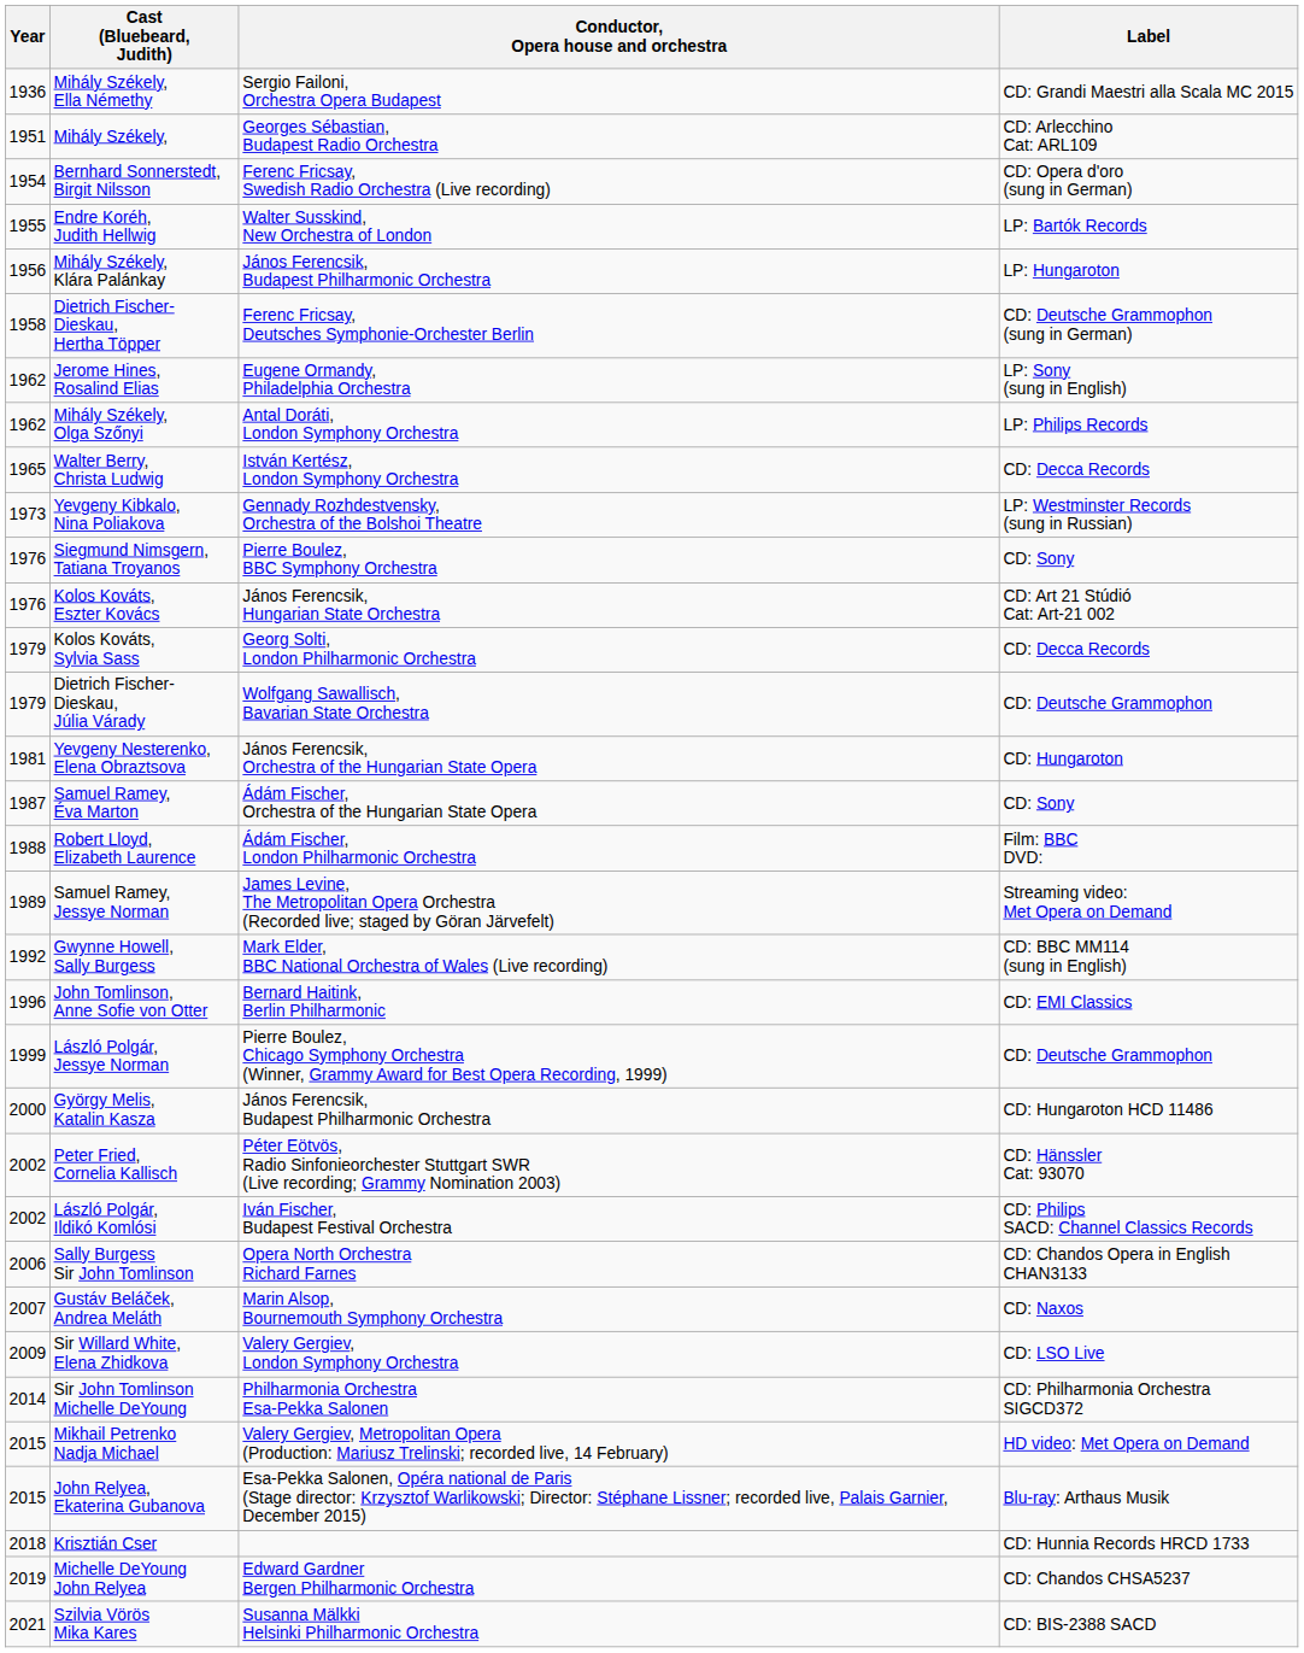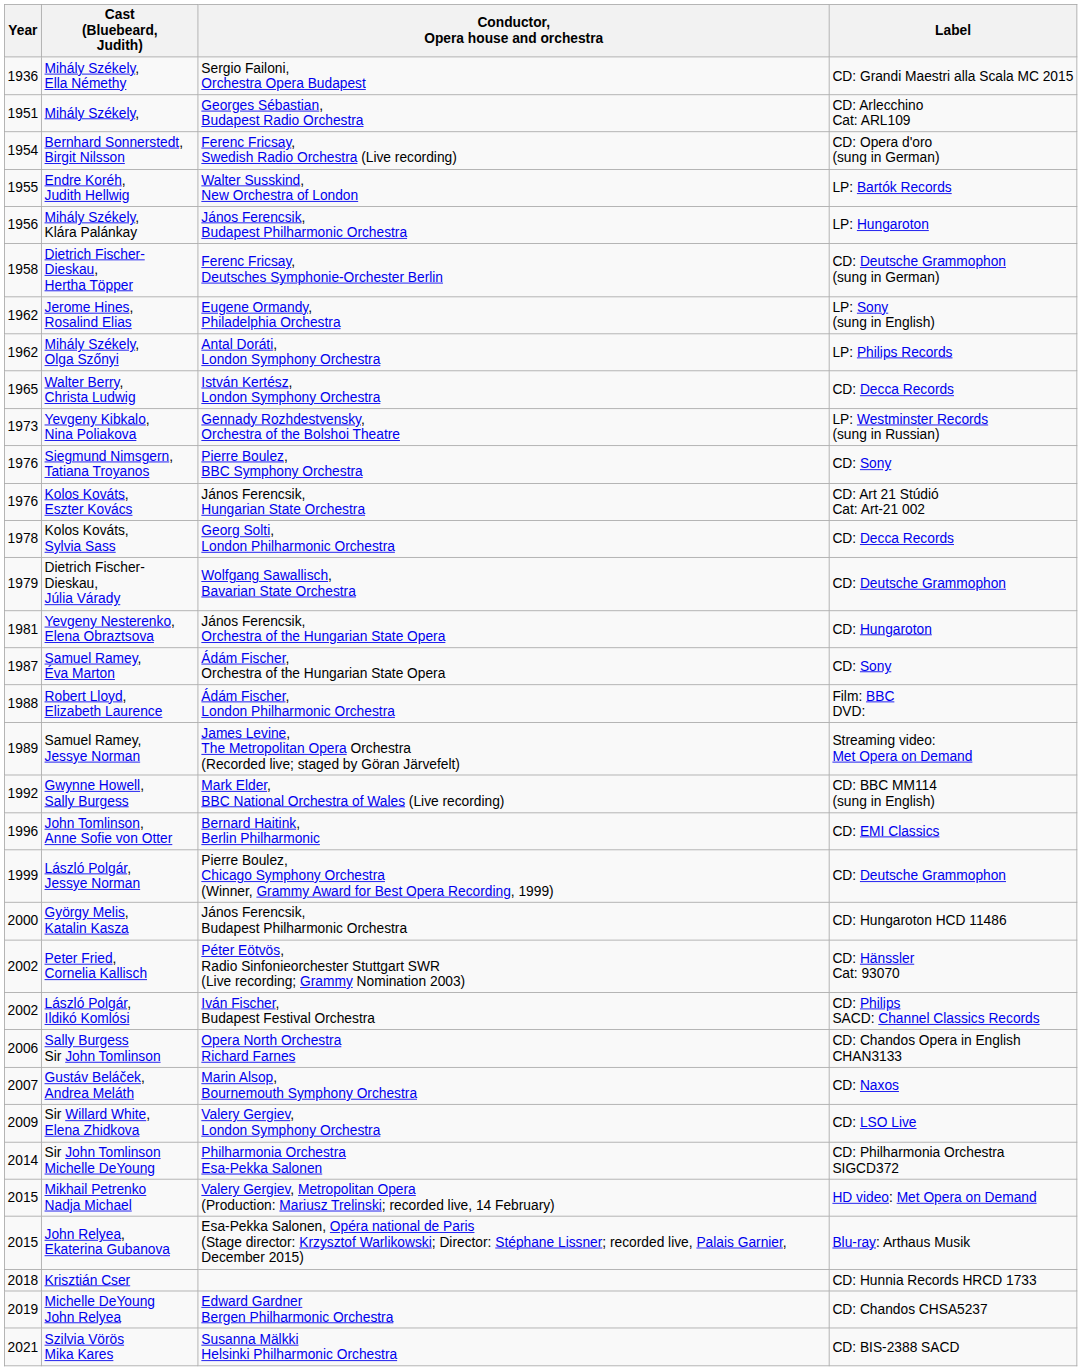 <table class="wikitable">
 <tr>
 <th>Year</th>
 <th>Cast<br>(Bluebeard,<br>Judith)</th>
 <th>Conductor,<br>Opera house and orchestra</th>
 <th>Label</th>
 </tr>
 <tr>
 <td>1936</td>
 <td><a href='#'>Mihály Székely</a>,<br><a href='#'>Ella Némethy</a></td>
 <td>Sergio Failoni,<br><a href='#'>Orchestra Opera Budapest</a></td>
 <td>CD: Grandi Maestri alla Scala MC 2015</td>
 </tr>
 <tr>
 <td>1951</td>
 <td><a href='#'>Mihály Székely</a>,<br></td>
 <td><a href='#'>Georges Sébastian</a>,<br><a href='#'>Budapest Radio Orchestra</a></td>
 <td>CD: Arlecchino<br>Cat: ARL109</td>
 </tr>
 <tr>
 <td>1954</td>
 <td><a href='#'>Bernhard Sonnerstedt</a>,<br><a href='#'>Birgit Nilsson</a></td>
 <td><a href='#'>Ferenc Fricsay</a>,<br><a href='#'>Swedish Radio Orchestra</a> (Live recording)</td>
 <td>CD: Opera d'oro<br>(sung in German)</td>
 </tr>
 <tr>
 <td>1955</td>
 <td><a href='#'>Endre Koréh</a>,<br><a href='#'>Judith Hellwig</a></td>
 <td><a href='#'>Walter Susskind</a>,<br><a href='#'>New Orchestra of London</a></td>
 <td>LP: <a href='#'>Bartók Records</a></td>
 </tr>
 <tr>
 <td>1956</td>
 <td><a href='#'>Mihály Székely</a>,<br>Klára Palánkay</td>
 <td><a href='#'>János Ferencsik</a>,<br><a href='#'>Budapest Philharmonic Orchestra</a></td>
 <td>LP: <a href='#'>Hungaroton</a></td>
 </tr>
 <tr>
 <td>1958</td>
 <td><a href='#'>Dietrich Fischer-Dieskau</a>,<br><a href='#'>Hertha Töpper</a></td>
 <td><a href='#'>Ferenc Fricsay</a>,<br><a href='#'>Deutsches Symphonie-Orchester Berlin</a></td>
 <td>CD: <a href='#'>Deutsche Grammophon</a><br>(sung in German)</td>
 </tr>
 <tr>
 <td>1962</td>
 <td><a href='#'>Jerome Hines</a>,<br><a href='#'>Rosalind Elias</a></td>
 <td><a href='#'>Eugene Ormandy</a>,<br><a href='#'>Philadelphia Orchestra</a></td>
 <td>LP: <a href='#'>Sony</a><br>(sung in English)</td>
 </tr>
 <tr>
 <td>1962</td>
 <td><a href='#'>Mihály Székely</a>,<br><a href='#'>Olga Szőnyi</a></td>
 <td><a href='#'>Antal Doráti</a>,<br><a href='#'>London Symphony Orchestra</a></td>
 <td>LP: <a href='#'>Philips Records</a></td>
 </tr>
 <tr>
 <td>1965</td>
 <td><a href='#'>Walter Berry</a>,<br><a href='#'>Christa Ludwig</a></td>
 <td><a href='#'>István Kertész</a>,<br><a href='#'>London Symphony Orchestra</a></td>
 <td>CD: <a href='#'>Decca Records</a></td>
 </tr>
 <tr>
 <td>1973</td>
 <td><a href='#'>Yevgeny Kibkalo</a>,<br><a href='#'>Nina Poliakova</a></td>
 <td><a href='#'>Gennady Rozhdestvensky</a>,<br><a href='#'>Orchestra of the Bolshoi Theatre</a></td>
 <td>LP: <a href='#'>Westminster Records</a><br>(sung in Russian)</td>
 </tr>
 <tr>
 <td>1976</td>
 <td><a href='#'>Siegmund Nimsgern</a>,<br><a href='#'>Tatiana Troyanos</a></td>
 <td><a href='#'>Pierre Boulez</a>,<br><a href='#'>BBC Symphony Orchestra</a></td>
 <td>CD: <a href='#'>Sony</a></td>
 </tr>
 <tr>
 <td>1976</td>
 <td><a href='#'>Kolos Kováts</a>,<br><a href='#'>Eszter Kovács</a></td>
 <td>János Ferencsik,<br><a href='#'>Hungarian State Orchestra</a></td>
 <td>CD: Art 21 Stúdió<br>Cat: Art-21 002</td>
 </tr>
 <tr>
-<td>1979</td>
+<td>1978</td>
 <td>Kolos Kováts,<br><a href='#'>Sylvia Sass</a></td>
 <td><a href='#'>Georg Solti</a>,<br><a href='#'>London Philharmonic Orchestra</a></td>
 <td>CD: <a href='#'>Decca Records</a></td>
 </tr>
 <tr>
 <td>1979</td>
 <td>Dietrich Fischer-Dieskau,<br><a href='#'>Júlia Várady</a></td>
 <td><a href='#'>Wolfgang Sawallisch</a>,<br><a href='#'>Bavarian State Orchestra</a></td>
 <td>CD: <a href='#'>Deutsche Grammophon</a></td>
 </tr>
 <tr>
 <td>1981</td>
 <td><a href='#'>Yevgeny Nesterenko</a>,<br><a href='#'>Elena Obraztsova</a></td>
 <td>János Ferencsik,<br><a href='#'>Orchestra of the Hungarian State Opera</a></td>
 <td>CD: <a href='#'>Hungaroton</a></td>
 </tr>
 <tr>
 <td>1987</td>
 <td><a href='#'>Samuel Ramey</a>,<br><a href='#'>Éva Marton</a></td>
 <td><a href='#'>Ádám Fischer</a>,<br>Orchestra of the Hungarian State Opera</td>
 <td>CD: <a href='#'>Sony</a></td>
 </tr>
 <tr>
 <td>1988</td>
 <td><a href='#'>Robert Lloyd</a>,<br><a href='#'>Elizabeth Laurence</a></td>
 <td><a href='#'>Ádám Fischer</a>,<br><a href='#'>London Philharmonic Orchestra</a></td>
 <td>Film: <a href='#'>BBC</a><br>DVD:</td>
 </tr>
 <tr>
 <td>1989</td>
 <td>Samuel Ramey,<br><a href='#'>Jessye Norman</a></td>
 <td><a href='#'>James Levine</a>,<br><a href='#'>The Metropolitan Opera</a> Orchestra<br>(Recorded live; staged by Göran Järvefelt)</td>
 <td>Streaming video:<br><a href='#'>Met Opera on Demand</a></td>
 </tr>
 <tr>
 <td>1992</td>
 <td><a href='#'>Gwynne Howell</a>,<br><a href='#'>Sally Burgess</a></td>
 <td><a href='#'>Mark Elder</a>,<br><a href='#'>BBC National Orchestra of Wales</a> (Live recording)</td>
 <td>CD: BBC MM114<br>(sung in English)</td>
 </tr>
 <tr>
 <td>1996</td>
 <td><a href='#'>John Tomlinson</a>,<br><a href='#'>Anne Sofie von Otter</a></td>
 <td><a href='#'>Bernard Haitink</a>,<br><a href='#'>Berlin Philharmonic</a></td>
 <td>CD: <a href='#'>EMI Classics</a></td>
 </tr>
 <tr>
 <td>1999</td>
 <td><a href='#'>László Polgár</a>,<br><a href='#'>Jessye Norman</a></td>
 <td>Pierre Boulez,<br><a href='#'>Chicago Symphony Orchestra</a><br>(Winner, <a href='#'>Grammy Award for Best Opera Recording</a>, 1999)</td>
 <td>CD: <a href='#'>Deutsche Grammophon</a></td>
 </tr>
 <tr>
 <td>2000</td>
 <td><a href='#'>György Melis</a>,<br><a href='#'>Katalin Kasza</a></td>
 <td>János Ferencsik,<br>Budapest Philharmonic Orchestra</td>
 <td>CD: Hungaroton HCD 11486</td>
 </tr>
 <tr>
 <td>2002</td>
 <td><a href='#'>Peter Fried</a>,<br><a href='#'>Cornelia Kallisch</a></td>
 <td><a href='#'>Péter Eötvös</a>,<br>Radio Sinfonieorchester Stuttgart SWR<br>(Live recording; <a href='#'>Grammy</a> Nomination 2003)</td>
 <td>CD: <a href='#'>Hänssler</a><br>Cat: 93070</td>
 </tr>
 <tr>
 <td>2002</td>
 <td><a href='#'>László Polgár</a>,<br><a href='#'>Ildikó Komlósi</a></td>
 <td><a href='#'>Iván Fischer</a>,<br>Budapest Festival Orchestra</td>
 <td>CD: <a href='#'>Philips</a><br>SACD: <a href='#'>Channel Classics Records</a></td>
 </tr>
 <tr>
 <td>2006</td>
 <td><a href='#'>Sally Burgess</a><br>Sir <a href='#'>John Tomlinson</a></td>
 <td><a href='#'>Opera North Orchestra</a><br><a href='#'>Richard Farnes</a></td>
 <td>CD: Chandos Opera in English CHAN3133</td>
 </tr>
 <tr>
 <td>2007</td>
 <td><a href='#'>Gustáv Beláček</a>,<br><a href='#'>Andrea Meláth</a></td>
 <td><a href='#'>Marin Alsop</a>,<br><a href='#'>Bournemouth Symphony Orchestra</a></td>
 <td>CD: <a href='#'>Naxos</a></td>
 </tr>
 <tr>
 <td>2009</td>
 <td>Sir <a href='#'>Willard White</a>,<br><a href='#'>Elena Zhidkova</a></td>
 <td><a href='#'>Valery Gergiev</a>,<br><a href='#'>London Symphony Orchestra</a></td>
 <td>CD: <a href='#'>LSO Live</a></td>
 </tr>
 <tr>
 <td>2014</td>
 <td>Sir <a href='#'>John Tomlinson</a><br><a href='#'>Michelle DeYoung</a></td>
 <td><a href='#'>Philharmonia Orchestra</a><br><a href='#'>Esa-Pekka Salonen</a></td>
 <td>CD: Philharmonia Orchestra SIGCD372</td>
 </tr>
 <tr>
 <td>2015</td>
 <td><a href='#'>Mikhail Petrenko</a><br><a href='#'>Nadja Michael</a></td>
 <td><a href='#'>Valery Gergiev</a>, <a href='#'>Metropolitan Opera</a><br>(Production: <a href='#'>Mariusz Trelinski</a>; recorded live, 14 February)</td>
 <td><a href='#'>HD video</a>: <a href='#'>Met Opera on Demand</a></td>
 </tr>
 <tr>
 <td>2015</td>
 <td><a href='#'>John Relyea</a>,<br><a href='#'>Ekaterina Gubanova</a></td>
 <td>Esa-Pekka Salonen, <a href='#'>Opéra national de Paris</a><br>(Stage director: <a href='#'>Krzysztof Warlikowski</a>; Director: <a href='#'>Stéphane Lissner</a>; recorded live, <a href='#'>Palais Garnier</a>, December 2015)</td>
 <td><a href='#'>Blu-ray</a>: Arthaus Musik</td>
 </tr>
 <tr>
 <td>2018</td>
 <td><a href='#'>Krisztián Cser</a><br></td>
 <td><br></td>
 <td>CD: Hunnia Records HRCD 1733</td>
 </tr>
 <tr>
 <td>2019</td>
 <td><a href='#'>Michelle DeYoung</a><br><a href='#'>John Relyea</a></td>
 <td><a href='#'>Edward Gardner</a><br><a href='#'>Bergen Philharmonic Orchestra</a></td>
 <td>CD: Chandos CHSA5237</td>
 </tr>
 <tr>
 <td>2021</td>
 <td><a href='#'>Szilvia Vörös</a><br><a href='#'>Mika Kares</a></td>
 <td><a href='#'>Susanna Mälkki</a><br><a href='#'>Helsinki Philharmonic Orchestra</a></td>
 <td>CD: BIS-2388 SACD</td>
 </tr>
 </table>
